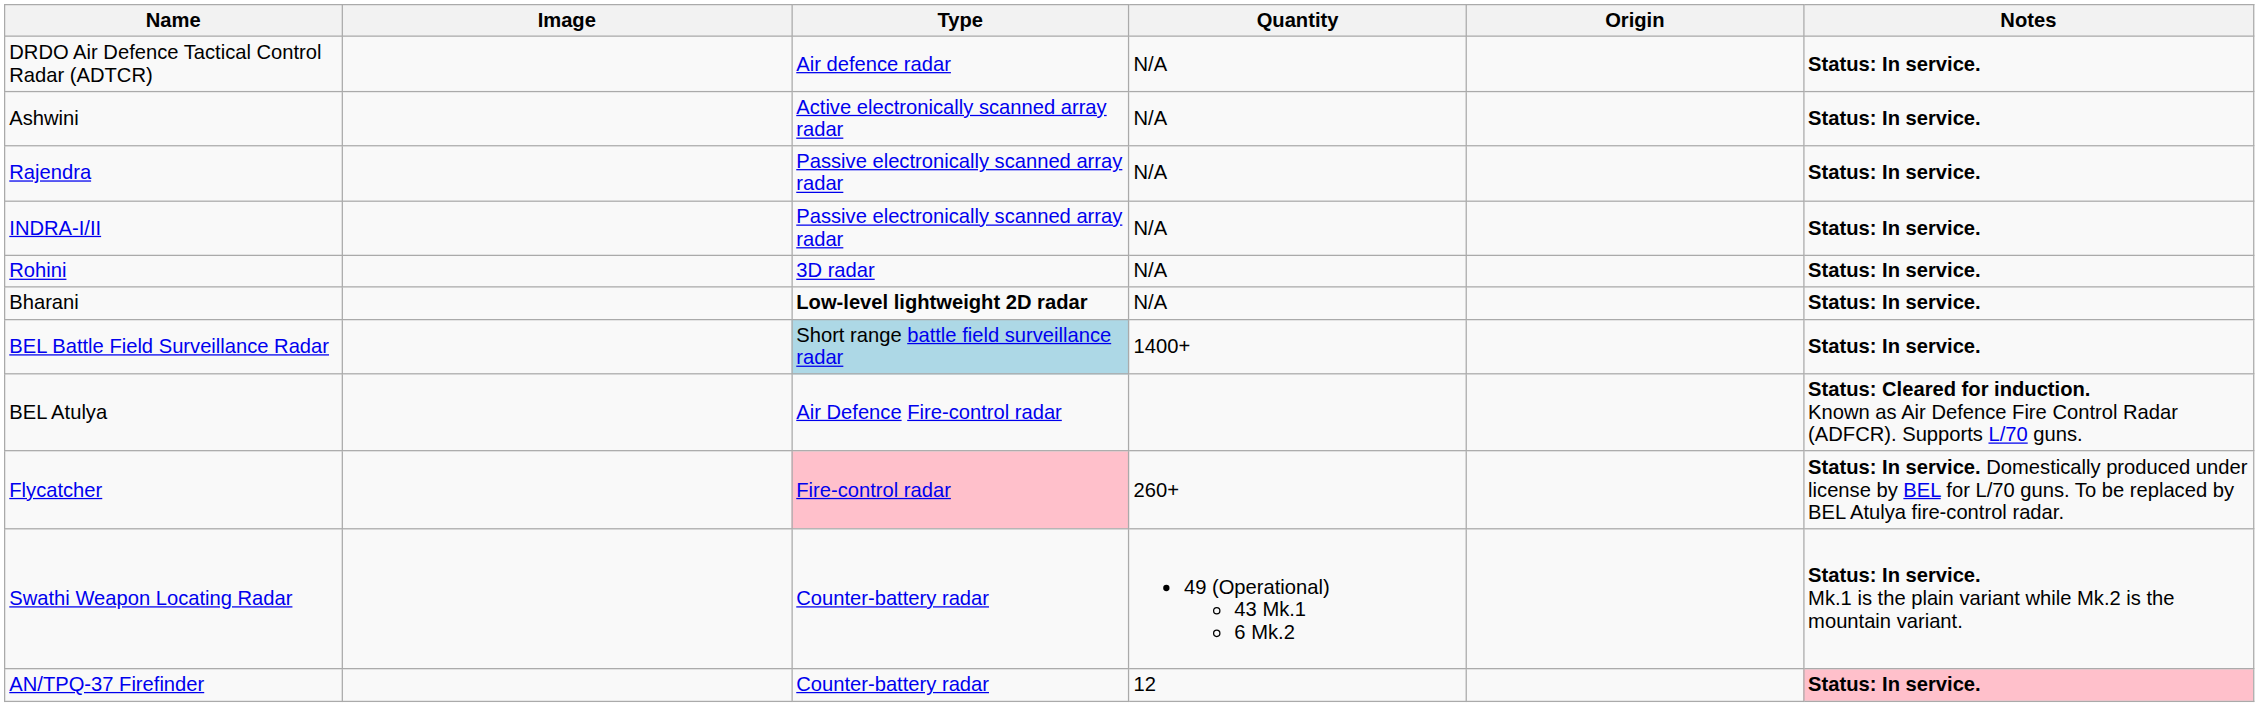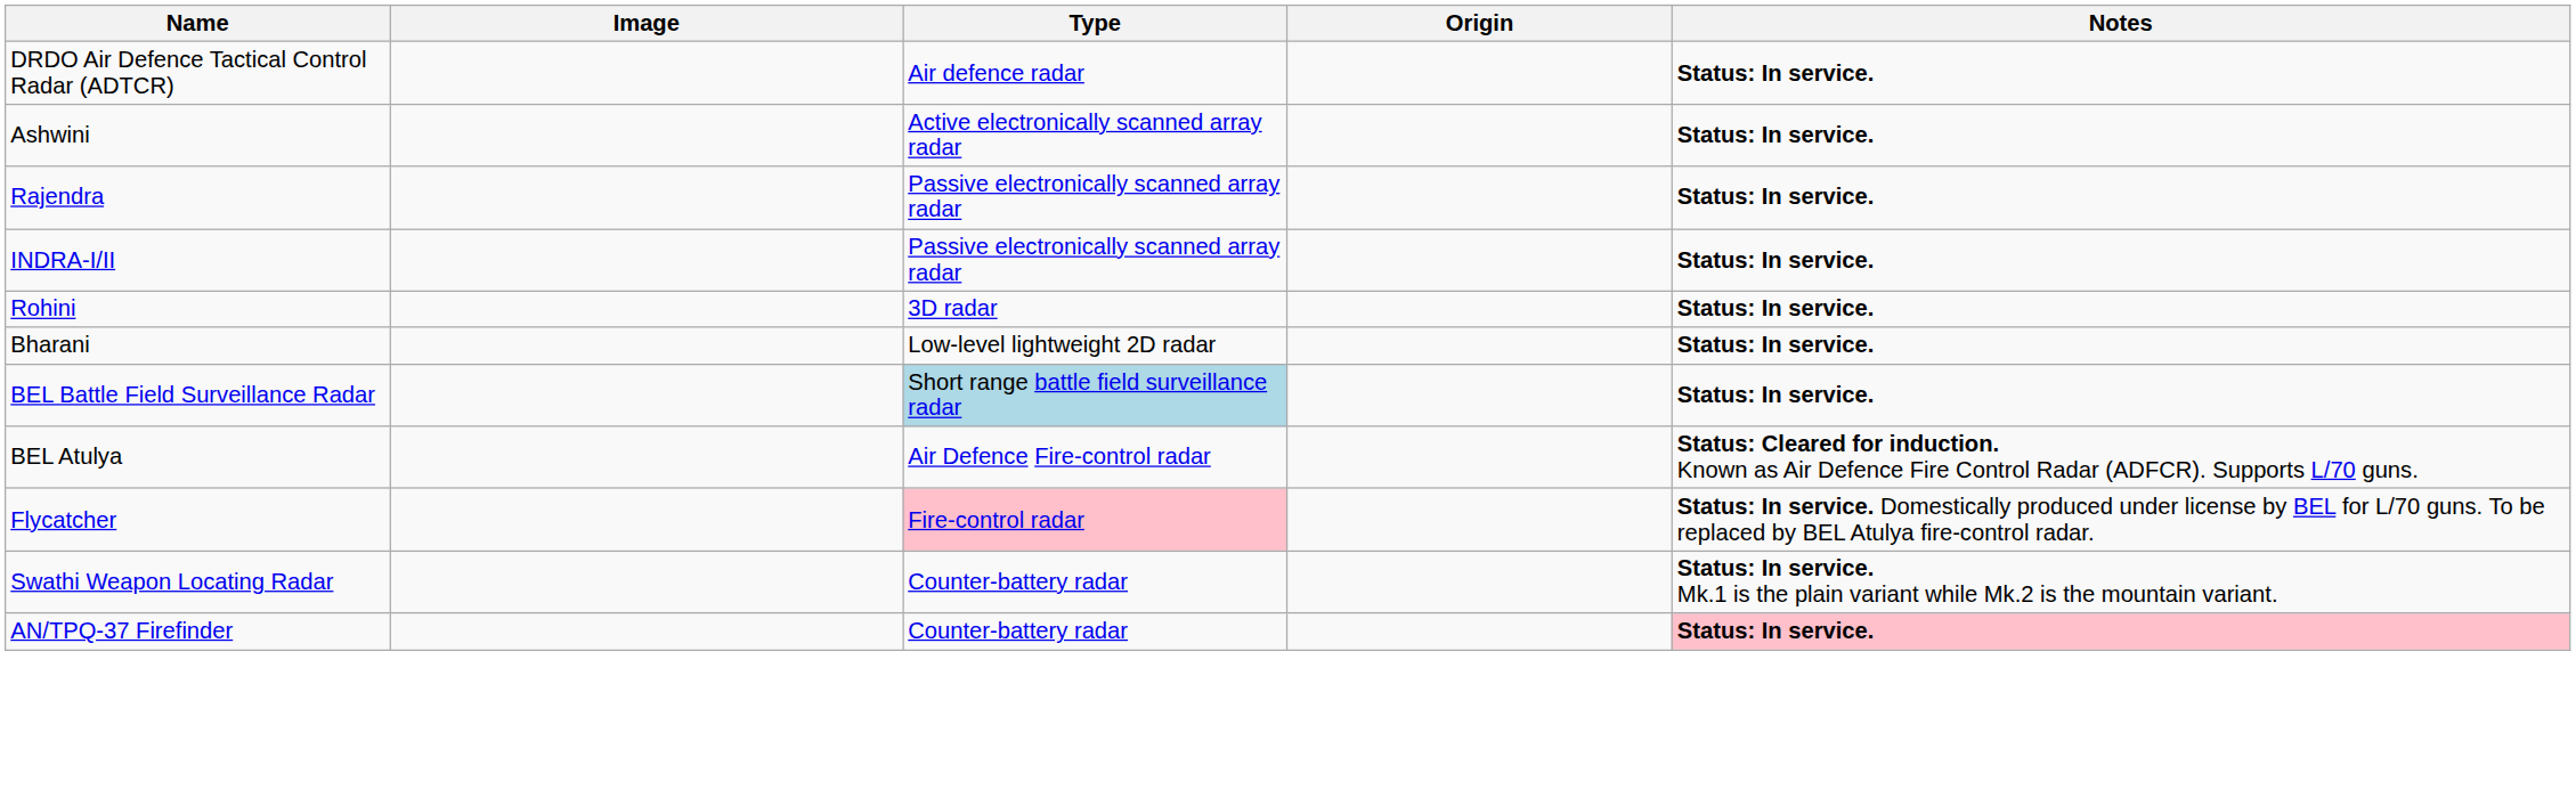 <table class="wikitable" style="width:90%;">
 <tr>
 <th style="width:15%;">Name</th>
 <th style="width:20%;">Image</th>
 <th style="width:15%;">Type</th>
-<th style="width:15%;">Quantity</th>
 <th style="width:15%;">Origin</th>
 <th>Notes</th>
 </tr>
 <tr>
 <td>DRDO Air Defence Tactical Control Radar (ADTCR)</td>
 <td></td>
 <td><a href='#'>Air defence radar</a></td>
-<td>N/A</td>
 <td></td>
 <td><strong>Status: In service.</strong></td>
 </tr>
 <tr>
 <td>Ashwini</td>
 <td></td>
 <td><a href='#'>Active electronically scanned array radar</a></td>
-<td>N/A</td>
 <td></td>
 <td><strong>Status: In service. </strong></td>
 </tr>
 <tr>
 <td><a href='#'>Rajendra</a></td>
 <td></td>
 <td><a href='#'>Passive electronically scanned array radar</a></td>
-<td>N/A</td>
 <td></td>
 <td><strong>Status: In service.</strong></td>
 </tr>
 <tr>
 <td><a href='#'>INDRA-I/II</a></td>
 <td></td>
 <td><a href='#'>Passive electronically scanned array radar</a></td>
-<td>N/A</td>
 <td></td>
 <td><strong>Status: In service.</strong></td>
 </tr>
 <tr>
 <td><a href='#'>Rohini</a></td>
 <td></td>
 <td><a href='#'>3D radar</a></td>
-<td>N/A</td>
 <td></td>
 <td><strong>Status: In service.</strong></td>
 </tr>
 <tr>
 <td>Bharani</td>
 <td></td>
-<td><strong>Low-level lightweight 2D radar</strong></td>
-<td>N/A</td>
+<td>Low-level lightweight 2D radar</td>
 <td></td>
 <td><strong>Status: In service.</strong></td>
 </tr>
 <tr>
 <td><a href='#'>BEL Battle Field Surveillance Radar</a></td>
 <td></td>
 <td style="background: lightblue;">Short range <a href='#'>battle field surveillance radar</a></td>
-<td>1400+</td>
 <td></td>
 <td><strong>Status: In service.</strong></td>
 </tr>
 <tr>
 <td>BEL Atulya</td>
 <td></td>
 <td><a href='#'>Air Defence</a> <a href='#'>Fire-control radar</a></td>
 <td></td>
-<td></td>
 <td><strong>Status: Cleared for induction.</strong><br>Known as Air Defence Fire Control Radar (ADFCR). Supports <a href='#'>L/70</a> guns.</td>
 </tr>
 <tr>
 <td><a href='#'>Flycatcher</a></td>
 <td></td>
 <td style="background: pink;"><a href='#'>Fire-control radar</a></td>
-<td>260+</td>
 <td><br></td>
 <td><strong>Status: In service.</strong> Domestically produced under license by <a href='#'>BEL</a> for L/70 guns. To be replaced by BEL Atulya fire-control radar.</td>
 </tr>
 <tr>
 <td><a href='#'>Swathi Weapon Locating Radar</a></td>
 <td></td>
 <td><a href='#'>Counter-battery radar</a></td>
-<td><br><ul><li>49 (Operational)<ul><li>43 Mk.1</li><li>6 Mk.2</li></ul></li></ul></td>
 <td></td>
 <td><strong>Status: In service.</strong><br>Mk.1 is the plain variant while Mk.2 is the mountain variant.</td>
 </tr>
 <tr>
 <td><a href='#'>AN/TPQ-37 Firefinder</a></td>
 <td></td>
 <td><a href='#'>Counter-battery radar</a></td>
-<td>12</td>
 <td></td>
 <td style="background: pink;"><strong>Status: In service.</strong></td>
 </tr>
 </table>
